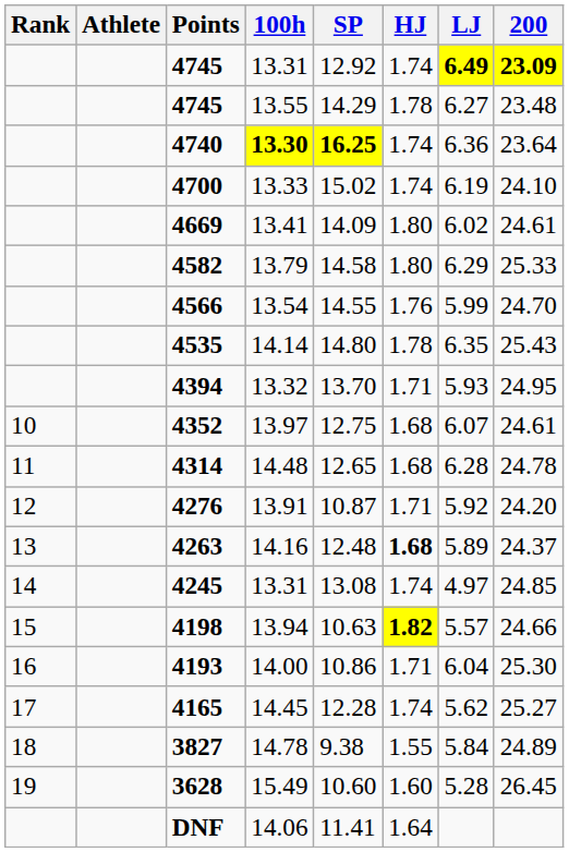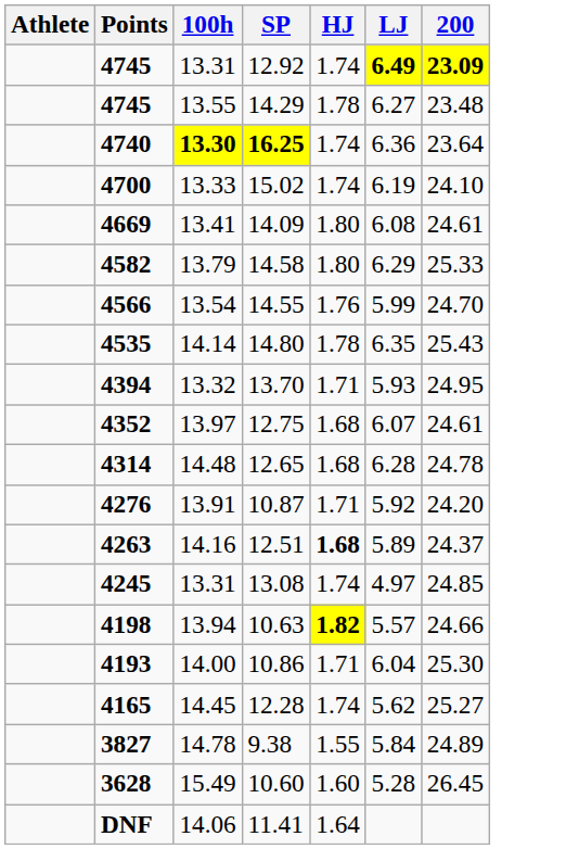 <table class="wikitable sortable">
 <tr>
-<th>Rank</th>
 <th>Athlete</th>
 <th>Points</th>
 <th><a href='#'>100h</a></th>
 <th><a href='#'>SP</a></th>
 <th><a href='#'>HJ</a></th>
 <th><a href='#'>LJ</a></th>
 <th><a href='#'>200</a></th>
 </tr>
 <tr>
 <td></td>
-<td></td>
 <td><strong>4745</strong></td>
 <td>13.31</td>
 <td>12.92</td>
 <td>1.74</td>
 <td bgcolor="yellow"><strong>6.49</strong></td>
 <td bgcolor="yellow"><strong>23.09</strong></td>
 </tr>
 <tr>
-<td></td>
 <td></td>
 <td><strong>4745</strong></td>
 <td>13.55</td>
 <td>14.29</td>
 <td>1.78</td>
 <td>6.27</td>
 <td>23.48</td>
 </tr>
 <tr>
 <td></td>
-<td></td>
 <td><strong>4740</strong></td>
 <td bgcolor="yellow"><strong>13.30</strong></td>
 <td bgcolor="yellow"><strong>16.25</strong></td>
 <td>1.74</td>
 <td>6.36</td>
 <td>23.64</td>
 </tr>
 <tr>
-<td></td>
 <td></td>
 <td><strong>4700</strong></td>
 <td>13.33</td>
 <td>15.02</td>
 <td>1.74</td>
 <td>6.19</td>
 <td>24.10</td>
 </tr>
 <tr>
 <td></td>
-<td></td>
 <td><strong>4669</strong></td>
 <td>13.41</td>
 <td>14.09</td>
 <td>1.80</td>
-<td>6.02</td>
+<td>6.08</td>
 <td>24.61</td>
 </tr>
 <tr>
-<td></td>
 <td></td>
 <td><strong>4582</strong></td>
 <td>13.79</td>
 <td>14.58</td>
 <td>1.80</td>
 <td>6.29</td>
 <td>25.33</td>
 </tr>
 <tr>
 <td></td>
-<td></td>
 <td><strong>4566</strong></td>
 <td>13.54</td>
 <td>14.55</td>
 <td>1.76</td>
 <td>5.99</td>
 <td>24.70</td>
 </tr>
 <tr>
-<td></td>
 <td></td>
 <td><strong>4535</strong></td>
 <td>14.14</td>
 <td>14.80</td>
 <td>1.78</td>
 <td>6.35</td>
 <td>25.43</td>
 </tr>
 <tr>
 <td></td>
-<td></td>
 <td><strong>4394</strong></td>
 <td>13.32</td>
 <td>13.70</td>
 <td>1.71</td>
 <td>5.93</td>
 <td>24.95</td>
 </tr>
 <tr>
-<td>10</td>
 <td></td>
 <td><strong>4352</strong></td>
 <td>13.97</td>
 <td>12.75</td>
 <td>1.68</td>
 <td>6.07</td>
 <td>24.61</td>
 </tr>
 <tr>
-<td>11</td>
 <td></td>
 <td><strong>4314</strong></td>
 <td>14.48</td>
 <td>12.65</td>
 <td>1.68</td>
 <td>6.28</td>
 <td>24.78</td>
 </tr>
 <tr>
-<td>12</td>
 <td></td>
 <td><strong>4276</strong></td>
 <td>13.91</td>
 <td>10.87</td>
 <td>1.71</td>
 <td>5.92</td>
 <td>24.20</td>
 </tr>
 <tr>
-<td>13</td>
 <td></td>
 <td><strong>4263</strong></td>
 <td>14.16</td>
-<td>12.48</td>
+<td>12.51</td>
 <td><strong>1.68</strong></td>
 <td>5.89</td>
 <td>24.37</td>
 </tr>
 <tr>
-<td>14</td>
 <td></td>
 <td><strong>4245</strong></td>
 <td>13.31</td>
 <td>13.08</td>
 <td>1.74</td>
 <td>4.97</td>
 <td>24.85</td>
 </tr>
 <tr>
-<td>15</td>
 <td></td>
 <td><strong>4198</strong></td>
 <td>13.94</td>
 <td>10.63</td>
 <td bgcolor="yellow"><strong>1.82</strong></td>
 <td>5.57</td>
 <td>24.66</td>
 </tr>
 <tr>
-<td>16</td>
 <td></td>
 <td><strong>4193</strong></td>
 <td>14.00</td>
 <td>10.86</td>
 <td>1.71</td>
 <td>6.04</td>
 <td>25.30</td>
 </tr>
 <tr>
-<td>17</td>
 <td></td>
 <td><strong>4165</strong></td>
 <td>14.45</td>
 <td>12.28</td>
 <td>1.74</td>
 <td>5.62</td>
 <td>25.27</td>
 </tr>
 <tr>
-<td>18</td>
 <td></td>
 <td><strong>3827</strong></td>
 <td>14.78</td>
 <td>9.38</td>
 <td>1.55</td>
 <td>5.84</td>
 <td>24.89</td>
 </tr>
 <tr>
-<td>19</td>
 <td></td>
 <td><strong>3628</strong></td>
 <td>15.49</td>
 <td>10.60</td>
 <td>1.60</td>
 <td>5.28</td>
 <td>26.45</td>
 </tr>
 <tr>
 <td></td>
-<td></td>
 <td><strong>DNF</strong></td>
 <td>14.06</td>
 <td>11.41</td>
 <td>1.64</td>
 <td></td>
 <td></td>
 </tr>
 </table>
